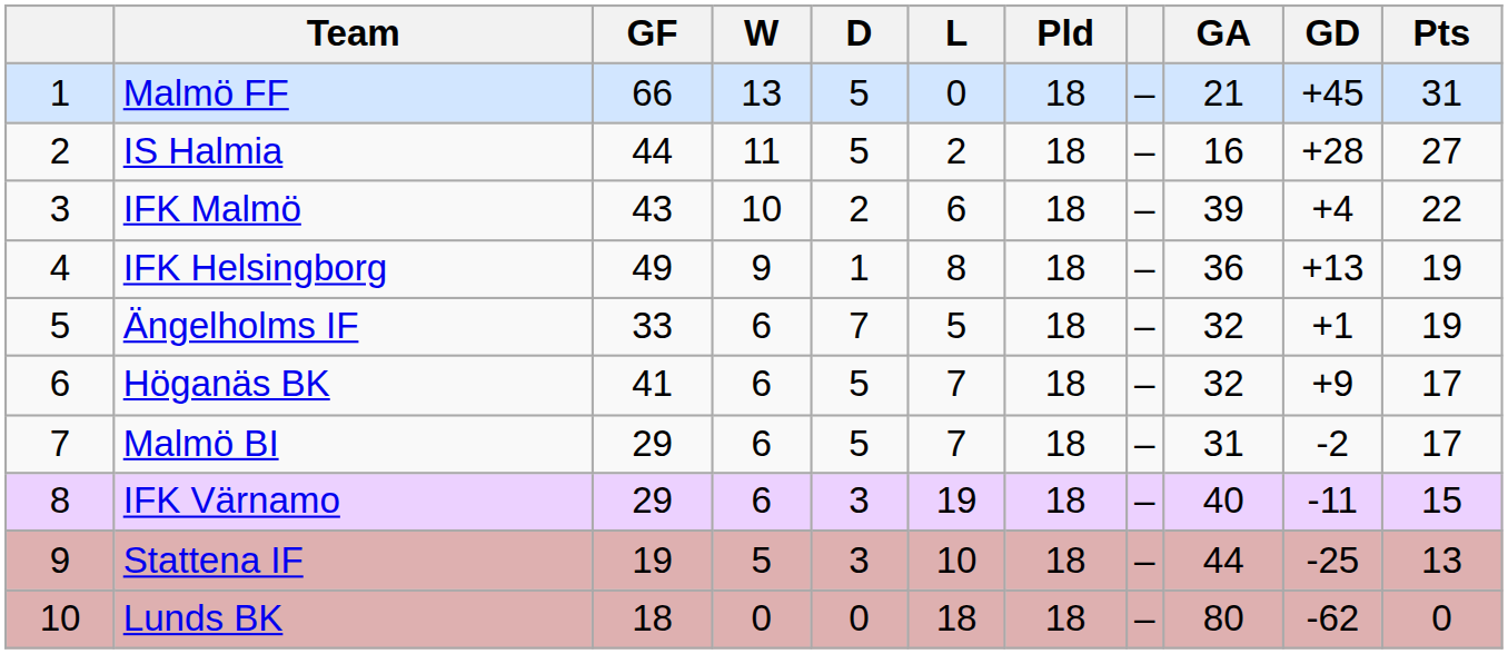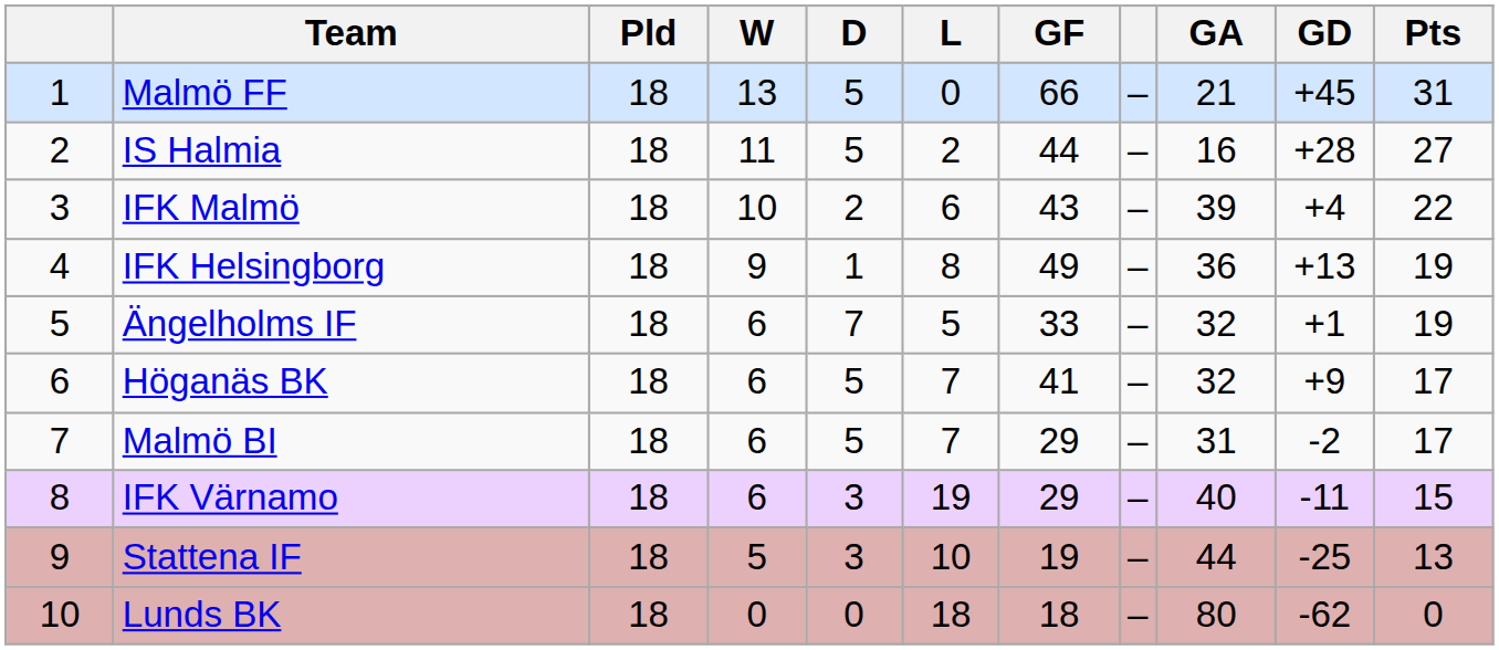 <table class="wikitable" style="text-align: center;">
 <tr>
 <th style="width: 40px;"></th>
 <th style="width: 200px;">Team</th>
-<th style="width: 45px;">GF</th>
+<th style="width: 45px;">Pld</th>
 <th style="width: 35px;">W</th>
 <th style="width: 35px;">D</th>
 <th style="width: 35px;">L</th>
-<th style="width: 45px;">Pld</th>
+<th style="width: 45px;">GF</th>
 <th></th>
 <th style="width: 45px;">GA</th>
 <th style="width: 35px;">GD</th>
 <th style="width: 45px;">Pts</th>
 </tr>
 <tr style="background: #d2e6ff">
 <td>1</td>
 <td style="text-align: left;"><a href='#'>Malmö FF</a></td>
-<td>66</td>
+<td>18</td>
 <td>13</td>
 <td>5</td>
 <td>0</td>
-<td>18</td>
+<td>66</td>
 <td>–</td>
 <td>21</td>
 <td>+45</td>
 <td>31</td>
 </tr>
 <tr>
 <td>2</td>
 <td style="text-align: left;"><a href='#'>IS Halmia</a></td>
-<td>44</td>
+<td>18</td>
 <td>11</td>
 <td>5</td>
 <td>2</td>
-<td>18</td>
+<td>44</td>
 <td>–</td>
 <td>16</td>
 <td>+28</td>
 <td>27</td>
 </tr>
 <tr>
 <td>3</td>
 <td style="text-align: left;"><a href='#'>IFK Malmö</a></td>
-<td>43</td>
+<td>18</td>
 <td>10</td>
 <td>2</td>
 <td>6</td>
-<td>18</td>
+<td>43</td>
 <td>–</td>
 <td>39</td>
 <td>+4</td>
 <td>22</td>
 </tr>
 <tr>
 <td>4</td>
 <td style="text-align: left;"><a href='#'>IFK Helsingborg</a></td>
-<td>49</td>
+<td>18</td>
 <td>9</td>
 <td>1</td>
 <td>8</td>
-<td>18</td>
+<td>49</td>
 <td>–</td>
 <td>36</td>
 <td>+13</td>
 <td>19</td>
 </tr>
 <tr>
 <td>5</td>
 <td style="text-align: left;"><a href='#'>Ängelholms IF</a></td>
-<td>33</td>
+<td>18</td>
 <td>6</td>
 <td>7</td>
 <td>5</td>
-<td>18</td>
+<td>33</td>
 <td>–</td>
 <td>32</td>
 <td>+1</td>
 <td>19</td>
 </tr>
 <tr>
 <td>6</td>
 <td style="text-align: left;"><a href='#'>Höganäs BK</a></td>
-<td>41</td>
+<td>18</td>
 <td>6</td>
 <td>5</td>
 <td>7</td>
-<td>18</td>
+<td>41</td>
 <td>–</td>
 <td>32</td>
 <td>+9</td>
 <td>17</td>
 </tr>
 <tr>
 <td>7</td>
 <td style="text-align: left;"><a href='#'>Malmö BI</a></td>
-<td>29</td>
+<td>18</td>
 <td>6</td>
 <td>5</td>
 <td>7</td>
-<td>18</td>
+<td>29</td>
 <td>–</td>
 <td>31</td>
 <td>-2</td>
 <td>17</td>
 </tr>
 <tr style="background: #ecd1ff">
 <td>8</td>
 <td style="text-align: left;"><a href='#'>IFK Värnamo</a></td>
-<td>29</td>
+<td>18</td>
 <td>6</td>
 <td>3</td>
 <td>19</td>
-<td>18</td>
+<td>29</td>
 <td>–</td>
 <td>40</td>
 <td>-11</td>
 <td>15</td>
 </tr>
 <tr style="background: #deb0b0">
 <td>9</td>
 <td style="text-align: left;"><a href='#'>Stattena IF</a></td>
-<td>19</td>
+<td>18</td>
 <td>5</td>
 <td>3</td>
 <td>10</td>
-<td>18</td>
+<td>19</td>
 <td>–</td>
 <td>44</td>
 <td>-25</td>
 <td>13</td>
 </tr>
 <tr style="background: #deb0b0">
 <td>10</td>
 <td style="text-align: left;"><a href='#'>Lunds BK</a></td>
 <td>18</td>
 <td>0</td>
 <td>0</td>
 <td>18</td>
 <td>18</td>
 <td>–</td>
 <td>80</td>
 <td>-62</td>
 <td>0</td>
 </tr>
 </table>
